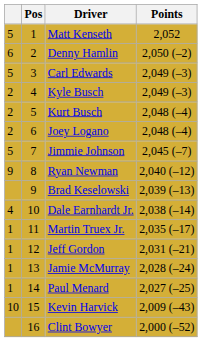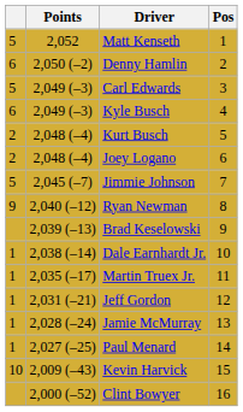 <table class="wikitable" style="font-size: 95%;">
 <tr>
 <th></th>
+<th>Points</th>
+<th>Driver</th>
 <th>Pos</th>
-<th>Driver</th>
-<th>Points</th>
 </tr>
 <tr style="background:#D4AF37;">
 <td align="left"> 5</td>
+<td style="text-align:center;">2,052</td>
+<td><a href='#'>Matt Kenseth</a></td>
 <td style="text-align:center;">1</td>
-<td><a href='#'>Matt Kenseth</a></td>
-<td style="text-align:center;">2,052</td>
 </tr>
 <tr style="background:#D4AF37;">
 <td align="left"> 6</td>
+<td style="text-align:center;">2,050 (–2)</td>
+<td><a href='#'>Denny Hamlin</a></td>
 <td style="text-align:center;">2</td>
-<td><a href='#'>Denny Hamlin</a></td>
-<td style="text-align:center;">2,050 (–2)</td>
 </tr>
 <tr style="background:#D4AF37;">
 <td align="left"> 5</td>
+<td style="text-align:center;">2,049 (–3)</td>
+<td><a href='#'>Carl Edwards</a></td>
 <td style="text-align:center;">3</td>
-<td><a href='#'>Carl Edwards</a></td>
+</tr>
+<tr style="background:#D4AF37;">
+<td align="left"> 6</td>
 <td style="text-align:center;">2,049 (–3)</td>
+<td><a href='#'>Kyle Busch</a></td>
+<td style="text-align:center;">4</td>
 </tr>
 <tr style="background:#D4AF37;">
 <td align="left"> 2</td>
-<td style="text-align:center;">4</td>
-<td><a href='#'>Kyle Busch</a></td>
-<td style="text-align:center;">2,049 (–3)</td>
+<td style="text-align:center;">2,048 (–4)</td>
+<td><a href='#'>Kurt Busch</a></td>
+<td style="text-align:center;">5</td>
 </tr>
 <tr style="background:#D4AF37;">
 <td align="left"> 2</td>
-<td style="text-align:center;">5</td>
-<td><a href='#'>Kurt Busch</a></td>
 <td style="text-align:center;">2,048 (–4)</td>
-</tr>
-<tr style="background:#D4AF37;">
-<td align="left"> 2</td>
+<td><a href='#'>Joey Logano</a></td>
 <td style="text-align:center;">6</td>
-<td><a href='#'>Joey Logano</a></td>
-<td style="text-align:center;">2,048 (–4)</td>
 </tr>
 <tr style="background:#D4AF37;">
 <td align="left"> 5</td>
+<td style="text-align:center;">2,045 (–7)</td>
+<td><a href='#'>Jimmie Johnson</a></td>
 <td style="text-align:center;">7</td>
-<td><a href='#'>Jimmie Johnson</a></td>
-<td style="text-align:center;">2,045 (–7)</td>
 </tr>
 <tr style="background:#D4AF37;">
 <td align="left"> 9</td>
+<td style="text-align:center;">2,040 (–12)</td>
+<td><a href='#'>Ryan Newman</a></td>
 <td style="text-align:center;">8</td>
-<td><a href='#'>Ryan Newman</a></td>
-<td style="text-align:center;">2,040 (–12)</td>
 </tr>
 <tr style="background:#D4AF37;">
 <td align="left"></td>
+<td style="text-align:center;">2,039 (–13)</td>
+<td><a href='#'>Brad Keselowski</a></td>
 <td style="text-align:center;">9</td>
-<td><a href='#'>Brad Keselowski</a></td>
-<td style="text-align:center;">2,039 (–13)</td>
-</tr>
-<tr style="background:#D4AF37;">
-<td align="left"> 4</td>
-<td style="text-align:center;">10</td>
-<td><a href='#'>Dale Earnhardt Jr.</a></td>
-<td style="text-align:center;">2,038 (–14)</td>
 </tr>
 <tr style="background:#D4AF37;">
 <td align="left"> 1</td>
-<td style="text-align:center;">11</td>
-<td><a href='#'>Martin Truex Jr.</a></td>
-<td style="text-align:center;">2,035 (–17)</td>
+<td style="text-align:center;">2,038 (–14)</td>
+<td><a href='#'>Dale Earnhardt Jr.</a></td>
+<td style="text-align:center;">10</td>
 </tr>
 <tr style="background:#D4AF37;">
 <td align="left"> 1</td>
-<td style="text-align:center;">12</td>
-<td><a href='#'>Jeff Gordon</a></td>
-<td style="text-align:center;">2,031 (–21)</td>
+<td style="text-align:center;">2,035 (–17)</td>
+<td><a href='#'>Martin Truex Jr.</a></td>
+<td style="text-align:center;">11</td>
 </tr>
 <tr style="background:#D4AF37;">
 <td align="left"> 1</td>
-<td style="text-align:center;">13</td>
-<td><a href='#'>Jamie McMurray</a></td>
-<td style="text-align:center;">2,028 (–24)</td>
+<td style="text-align:center;">2,031 (–21)</td>
+<td><a href='#'>Jeff Gordon</a></td>
+<td style="text-align:center;">12</td>
 </tr>
 <tr style="background:#D4AF37;">
 <td align="left"> 1</td>
+<td style="text-align:center;">2,028 (–24)</td>
+<td><a href='#'>Jamie McMurray</a></td>
+<td style="text-align:center;">13</td>
+</tr>
+<tr style="background:#D4AF37;">
+<td align="left"> 1</td>
+<td style="text-align:center;">2,027 (–25)</td>
+<td><a href='#'>Paul Menard</a></td>
 <td style="text-align:center;">14</td>
-<td><a href='#'>Paul Menard</a></td>
-<td style="text-align:center;">2,027 (–25)</td>
 </tr>
 <tr style="background:#D4AF37;">
 <td align="left"> 10</td>
+<td style="text-align:center;">2,009 (–43)</td>
+<td><a href='#'>Kevin Harvick</a></td>
 <td style="text-align:center;">15</td>
-<td><a href='#'>Kevin Harvick</a></td>
-<td style="text-align:center;">2,009 (–43)</td>
 </tr>
 <tr style="background:#D4AF37;">
 <td align="left"></td>
+<td style="text-align:center;">2,000 (–52)</td>
+<td><a href='#'>Clint Bowyer</a></td>
 <td style="text-align:center;">16</td>
-<td><a href='#'>Clint Bowyer</a></td>
-<td style="text-align:center;">2,000 (–52)</td>
 </tr>
 </table>
